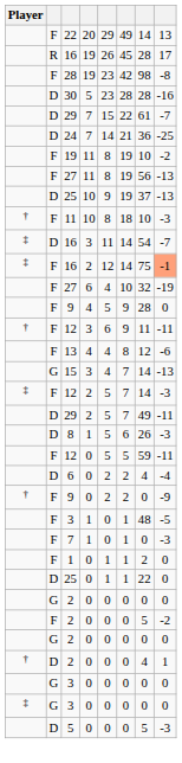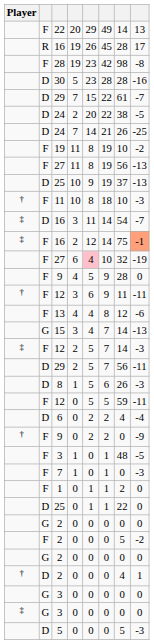 <table class="wikitable sortable" style="text-align:center;">
 <tr>
 <th>Player</th>
 <th></th>
 <th></th>
 <th></th>
 <th></th>
 <th></th>
 <th></th>
 <th data-sort-type="number"></th>
 </tr>
 <tr>
 <td></td>
 <td>F</td>
 <td>22</td>
 <td>20</td>
 <td>29</td>
 <td>49</td>
 <td>14</td>
 <td>13</td>
 </tr>
 <tr>
 <td></td>
 <td>R</td>
 <td>16</td>
 <td>19</td>
 <td>26</td>
 <td>45</td>
 <td>28</td>
 <td>17</td>
 </tr>
 <tr>
 <td></td>
 <td>F</td>
 <td>28</td>
 <td>19</td>
 <td>23</td>
 <td>42</td>
 <td>98</td>
 <td>-8</td>
 </tr>
 <tr>
 <td></td>
 <td>D</td>
 <td>30</td>
 <td>5</td>
 <td>23</td>
 <td>28</td>
 <td>28</td>
 <td>-16</td>
 </tr>
 <tr>
 <td></td>
 <td>D</td>
 <td>29</td>
 <td>7</td>
 <td>15</td>
 <td>22</td>
 <td>61</td>
 <td>-7</td>
 </tr>
 <tr>
 <td></td>
 <td>D</td>
 <td>24</td>
+<td>2</td>
+<td>20</td>
+<td>22</td>
+<td>38</td>
+<td>-5</td>
+</tr>
+<tr>
+<td></td>
+<td>D</td>
+<td>24</td>
 <td>7</td>
 <td>14</td>
 <td>21</td>
-<td>36</td>
+<td>26</td>
 <td>-25</td>
 </tr>
 <tr>
 <td></td>
 <td>F</td>
 <td>19</td>
 <td>11</td>
 <td>8</td>
 <td>19</td>
 <td>10</td>
 <td>-2</td>
 </tr>
 <tr>
 <td></td>
 <td>F</td>
 <td>27</td>
 <td>11</td>
 <td>8</td>
 <td>19</td>
 <td>56</td>
 <td>-13</td>
 </tr>
 <tr>
 <td></td>
 <td>D</td>
 <td>25</td>
 <td>10</td>
 <td>9</td>
 <td>19</td>
 <td>37</td>
 <td>-13</td>
 </tr>
 <tr>
 <td><sup>†</sup></td>
 <td>F</td>
 <td>11</td>
 <td>10</td>
 <td>8</td>
 <td>18</td>
 <td>10</td>
 <td>-3</td>
 </tr>
 <tr>
 <td><sup>‡</sup></td>
 <td>D</td>
 <td>16</td>
 <td>3</td>
 <td>11</td>
 <td>14</td>
 <td>54</td>
 <td>-7</td>
 </tr>
 <tr>
 <td><sup>‡</sup></td>
 <td>F</td>
 <td>16</td>
 <td>2</td>
 <td>12</td>
 <td>14</td>
 <td>75</td>
 <td style="background: lightsalmon;">-1</td>
 </tr>
 <tr>
 <td></td>
 <td>F</td>
 <td>27</td>
 <td>6</td>
-<td>4</td>
+<td style="background: pink;">4</td>
 <td>10</td>
 <td>32</td>
 <td>-19</td>
 </tr>
 <tr>
 <td></td>
 <td>F</td>
 <td>9</td>
 <td>4</td>
 <td>5</td>
 <td>9</td>
 <td>28</td>
 <td>0</td>
 </tr>
 <tr>
 <td><sup>†</sup></td>
 <td>F</td>
 <td>12</td>
 <td>3</td>
 <td>6</td>
 <td>9</td>
 <td>11</td>
 <td>-11</td>
 </tr>
 <tr>
 <td></td>
 <td>F</td>
 <td>13</td>
 <td>4</td>
 <td>4</td>
 <td>8</td>
 <td>12</td>
 <td>-6</td>
 </tr>
 <tr>
 <td></td>
 <td>G</td>
 <td>15</td>
 <td>3</td>
 <td>4</td>
 <td>7</td>
 <td>14</td>
 <td>-13</td>
 </tr>
 <tr>
 <td><sup>‡</sup></td>
 <td>F</td>
 <td>12</td>
 <td>2</td>
 <td>5</td>
 <td>7</td>
 <td>14</td>
 <td>-3</td>
 </tr>
 <tr>
 <td></td>
 <td>D</td>
 <td>29</td>
 <td>2</td>
 <td>5</td>
 <td>7</td>
-<td>49</td>
+<td>56</td>
 <td>-11</td>
 </tr>
 <tr>
 <td></td>
 <td>D</td>
 <td>8</td>
 <td>1</td>
 <td>5</td>
 <td>6</td>
 <td>26</td>
 <td>-3</td>
 </tr>
 <tr>
 <td></td>
 <td>F</td>
 <td>12</td>
 <td>0</td>
 <td>5</td>
 <td>5</td>
 <td>59</td>
 <td>-11</td>
 </tr>
 <tr>
 <td></td>
 <td>D</td>
 <td>6</td>
 <td>0</td>
 <td>2</td>
 <td>2</td>
 <td>4</td>
 <td>-4</td>
 </tr>
 <tr>
 <td><sup>†</sup></td>
 <td>F</td>
 <td>9</td>
 <td>0</td>
 <td>2</td>
 <td>2</td>
 <td>0</td>
 <td>-9</td>
 </tr>
 <tr>
 <td></td>
 <td>F</td>
 <td>3</td>
 <td>1</td>
 <td>0</td>
 <td>1</td>
 <td>48</td>
 <td>-5</td>
 </tr>
 <tr>
 <td></td>
 <td>F</td>
 <td>7</td>
 <td>1</td>
 <td>0</td>
 <td>1</td>
 <td>0</td>
 <td>-3</td>
 </tr>
 <tr>
 <td></td>
 <td>F</td>
 <td>1</td>
 <td>0</td>
 <td>1</td>
 <td>1</td>
 <td>2</td>
 <td>0</td>
 </tr>
 <tr>
 <td></td>
 <td>D</td>
 <td>25</td>
 <td>0</td>
 <td>1</td>
 <td>1</td>
 <td>22</td>
 <td>0</td>
 </tr>
 <tr>
 <td></td>
 <td>G</td>
 <td>2</td>
 <td>0</td>
 <td>0</td>
 <td>0</td>
 <td>0</td>
 <td>0</td>
 </tr>
 <tr>
 <td></td>
 <td>F</td>
 <td>2</td>
 <td>0</td>
 <td>0</td>
 <td>0</td>
 <td>5</td>
 <td>-2</td>
 </tr>
 <tr>
 <td></td>
 <td>G</td>
 <td>2</td>
 <td>0</td>
 <td>0</td>
 <td>0</td>
 <td>0</td>
 <td>0</td>
 </tr>
 <tr>
 <td><sup>†</sup></td>
 <td>D</td>
 <td>2</td>
 <td>0</td>
 <td>0</td>
 <td>0</td>
 <td>4</td>
 <td>1</td>
 </tr>
 <tr>
 <td></td>
 <td>G</td>
 <td>3</td>
 <td>0</td>
 <td>0</td>
 <td>0</td>
 <td>0</td>
 <td>0</td>
 </tr>
 <tr>
 <td><sup>‡</sup></td>
 <td>G</td>
 <td>3</td>
 <td>0</td>
 <td>0</td>
 <td>0</td>
 <td>0</td>
 <td>0</td>
 </tr>
 <tr>
 <td></td>
 <td>D</td>
 <td>5</td>
 <td>0</td>
 <td>0</td>
 <td>0</td>
 <td>5</td>
 <td>-3</td>
 </tr>
 </table>
